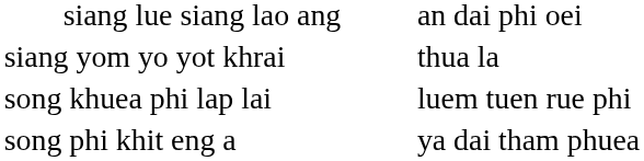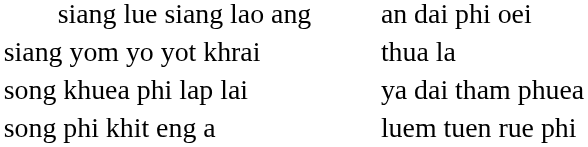 <table style="margin-left:3em; float:left; white-space: nowrap; clear:both">
 <tr>
 <td style="padding-left:2em">siang lue siang lao ang</td>
 <td style="width:2em"></td>
 <td>an dai phi oei</td>
 </tr>
 <tr>
 <td>siang yom yo yot khrai</td>
 <td></td>
 <td>thua la</td>
 </tr>
 <tr>
 <td>song khuea phi lap lai</td>
 <td></td>
-<td>luem tuen rue phi</td>
+<td>ya dai tham phuea</td>
 </tr>
 <tr>
 <td>song phi khit eng a</td>
 <td></td>
-<td>ya dai tham phuea</td>
+<td>luem tuen rue phi</td>
 </tr>
 </table>
